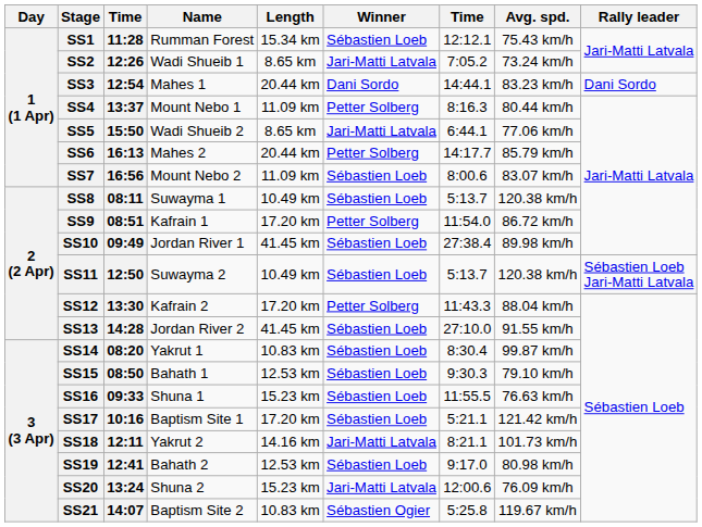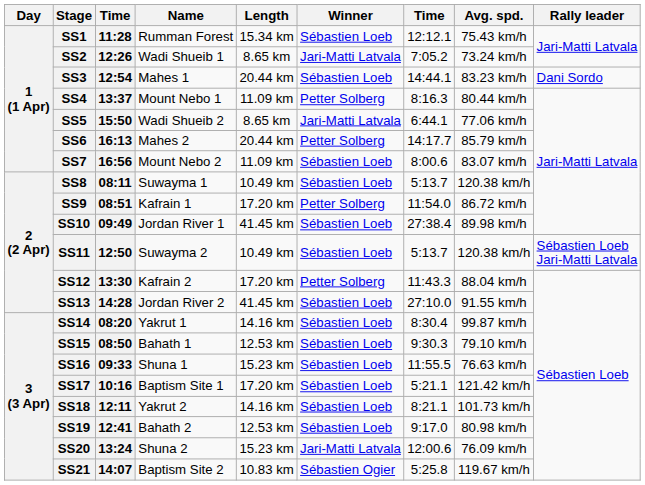 <table class="wikitable" style="text-align: center; font-size: 90%; max-width: 950px;">
 <tr>
 <th>Day</th>
 <th>Stage</th>
 <th>Time</th>
 <th>Name</th>
 <th>Length</th>
 <th>Winner</th>
 <th>Time</th>
 <th>Avg. spd.</th>
 <th>Rally leader</th>
 </tr>
 <tr>
 <th rowspan=7>1<br>(1 Apr)</th>
 <th>SS1</th>
 <th>11:28</th>
 <td align=left>Rumman Forest</td>
 <td>15.34 km</td>
 <td align=left> <a href='#'>Sébastien Loeb</a></td>
 <td>12:12.1</td>
 <td>75.43 km/h</td>
 <td align=left rowspan=2> <a href='#'>Jari-Matti Latvala</a></td>
 </tr>
 <tr>
 <th>SS2</th>
 <th>12:26</th>
 <td align=left>Wadi Shueib 1</td>
 <td>8.65 km</td>
 <td align=left> <a href='#'>Jari-Matti Latvala</a></td>
 <td>7:05.2</td>
 <td>73.24 km/h</td>
 </tr>
 <tr>
 <th>SS3</th>
 <th>12:54</th>
 <td align=left>Mahes 1</td>
 <td>20.44 km</td>
-<td align=left> <a href='#'>Dani Sordo</a></td>
+<td align=left> <a href='#'>Sébastien Loeb</a></td>
 <td>14:44.1</td>
 <td>83.23 km/h</td>
 <td align=left> <a href='#'>Dani Sordo</a></td>
 </tr>
 <tr>
 <th>SS4</th>
 <th>13:37</th>
 <td align=left>Mount Nebo 1</td>
 <td>11.09 km</td>
 <td align=left> <a href='#'>Petter Solberg</a></td>
 <td>8:16.3</td>
 <td>80.44 km/h</td>
 <td align=left rowspan=7> <a href='#'>Jari-Matti Latvala</a></td>
 </tr>
 <tr>
 <th>SS5</th>
 <th>15:50</th>
 <td align=left>Wadi Shueib 2</td>
 <td>8.65 km</td>
 <td align=left> <a href='#'>Jari-Matti Latvala</a></td>
 <td>6:44.1</td>
 <td>77.06 km/h</td>
 </tr>
 <tr>
 <th>SS6</th>
 <th>16:13</th>
 <td align=left>Mahes 2</td>
 <td>20.44 km</td>
 <td align=left> <a href='#'>Petter Solberg</a></td>
 <td>14:17.7</td>
 <td>85.79 km/h</td>
 </tr>
 <tr>
 <th>SS7</th>
 <th>16:56</th>
 <td align=left>Mount Nebo 2</td>
 <td>11.09 km</td>
 <td align=left> <a href='#'>Sébastien Loeb</a></td>
 <td>8:00.6</td>
 <td>83.07 km/h</td>
 </tr>
 <tr>
 <th rowspan=6>2<br>(2 Apr)</th>
 <th>SS8</th>
 <th>08:11</th>
 <td align=left>Suwayma 1</td>
 <td>10.49 km</td>
 <td align=left> <a href='#'>Sébastien Loeb</a></td>
 <td>5:13.7</td>
 <td>120.38 km/h</td>
 </tr>
 <tr>
 <th>SS9</th>
 <th>08:51</th>
 <td align=left>Kafrain 1</td>
 <td>17.20 km</td>
 <td align=left> <a href='#'>Petter Solberg</a></td>
 <td>11:54.0</td>
 <td>86.72 km/h</td>
 </tr>
 <tr>
 <th>SS10</th>
 <th>09:49</th>
 <td align=left>Jordan River 1</td>
 <td>41.45 km</td>
 <td align=left> <a href='#'>Sébastien Loeb</a></td>
 <td>27:38.4</td>
 <td>89.98 km/h</td>
 </tr>
 <tr>
 <th>SS11</th>
 <th>12:50</th>
 <td align=left>Suwayma 2</td>
 <td>10.49 km</td>
 <td align=left> <a href='#'>Sébastien Loeb</a></td>
 <td>5:13.7</td>
 <td>120.38 km/h</td>
 <td align=left> <a href='#'>Sébastien Loeb</a><br> <a href='#'>Jari-Matti Latvala</a></td>
 </tr>
 <tr>
 <th>SS12</th>
 <th>13:30</th>
 <td align=left>Kafrain 2</td>
 <td>17.20 km</td>
 <td align=left> <a href='#'>Petter Solberg</a></td>
 <td>11:43.3</td>
 <td>88.04 km/h</td>
 <td align=left rowspan=10> <a href='#'>Sébastien Loeb</a></td>
 </tr>
 <tr>
 <th>SS13</th>
 <th>14:28</th>
 <td align=left>Jordan River 2</td>
 <td>41.45 km</td>
 <td align=left> <a href='#'>Sébastien Loeb</a></td>
 <td>27:10.0</td>
 <td>91.55 km/h</td>
 </tr>
 <tr>
 <th rowspan=8>3<br>(3 Apr)</th>
 <th>SS14</th>
 <th>08:20</th>
 <td align=left>Yakrut 1</td>
-<td>10.83 km</td>
+<td>14.16 km</td>
 <td align=left> <a href='#'>Sébastien Loeb</a></td>
 <td>8:30.4</td>
 <td>99.87 km/h</td>
 </tr>
 <tr>
 <th>SS15</th>
 <th>08:50</th>
 <td align=left>Bahath 1</td>
 <td>12.53 km</td>
 <td align=left> <a href='#'>Sébastien Loeb</a></td>
 <td>9:30.3</td>
 <td>79.10 km/h</td>
 </tr>
 <tr>
 <th>SS16</th>
 <th>09:33</th>
 <td align=left>Shuna 1</td>
 <td>15.23 km</td>
 <td align=left> <a href='#'>Sébastien Loeb</a></td>
 <td>11:55.5</td>
 <td>76.63 km/h</td>
 </tr>
 <tr>
 <th>SS17</th>
 <th>10:16</th>
 <td align=left>Baptism Site 1</td>
 <td>17.20 km</td>
 <td align=left> <a href='#'>Sébastien Loeb</a></td>
 <td>5:21.1</td>
 <td>121.42 km/h</td>
 </tr>
 <tr>
 <th>SS18</th>
 <th>12:11</th>
 <td align=left>Yakrut 2</td>
 <td>14.16 km</td>
-<td align=left> <a href='#'>Jari-Matti Latvala</a></td>
+<td align=left> <a href='#'>Sébastien Loeb</a></td>
 <td>8:21.1</td>
 <td>101.73 km/h</td>
 </tr>
 <tr>
 <th>SS19</th>
 <th>12:41</th>
 <td align=left>Bahath 2</td>
 <td>12.53 km</td>
 <td align=left> <a href='#'>Sébastien Loeb</a></td>
 <td>9:17.0</td>
 <td>80.98 km/h</td>
 </tr>
 <tr>
 <th>SS20</th>
 <th>13:24</th>
 <td align=left>Shuna 2</td>
 <td>15.23 km</td>
 <td align=left> <a href='#'>Jari-Matti Latvala</a></td>
 <td>12:00.6</td>
 <td>76.09 km/h</td>
 </tr>
 <tr>
 <th>SS21</th>
 <th>14:07</th>
 <td align=left>Baptism Site 2</td>
 <td>10.83 km</td>
 <td align=left> <a href='#'>Sébastien Ogier</a></td>
 <td>5:25.8</td>
 <td>119.67 km/h</td>
 </tr>
 </table>
